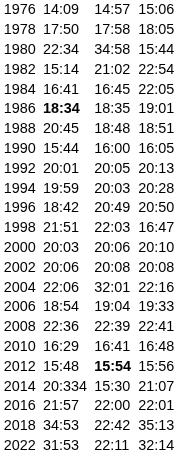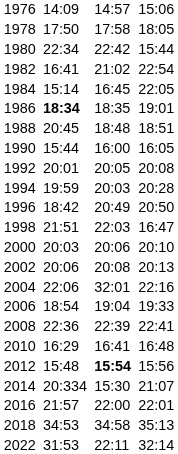 <table>
 <tr>
 <td>1976</td>
 <td></td>
 <td>14:09</td>
 <td></td>
 <td>14:57</td>
 <td></td>
 <td>15:06</td>
 </tr>
 <tr>
 <td>1978</td>
 <td></td>
 <td>17:50</td>
 <td></td>
 <td>17:58</td>
 <td></td>
 <td>18:05</td>
 </tr>
 <tr>
 <td>1980</td>
 <td></td>
 <td>22:34</td>
 <td></td>
-<td>34:58</td>
+<td>22:42</td>
 <td></td>
 <td>15:44</td>
 </tr>
 <tr>
 <td>1982</td>
 <td></td>
-<td>15:14</td>
+<td>16:41</td>
 <td></td>
 <td>21:02</td>
 <td></td>
 <td>22:54</td>
 </tr>
 <tr>
 <td>1984</td>
 <td></td>
-<td>16:41</td>
+<td>15:14</td>
 <td></td>
 <td>16:45</td>
 <td></td>
 <td>22:05</td>
 </tr>
 <tr>
 <td>1986</td>
 <td></td>
 <td><strong>18:34</strong></td>
 <td></td>
 <td>18:35</td>
 <td></td>
 <td>19:01</td>
 </tr>
 <tr>
 <td>1988</td>
 <td></td>
 <td>20:45</td>
 <td></td>
 <td>18:48</td>
 <td></td>
 <td>18:51</td>
 </tr>
 <tr>
 <td>1990</td>
 <td></td>
 <td>15:44</td>
 <td></td>
 <td>16:00</td>
 <td></td>
 <td>16:05</td>
 </tr>
 <tr>
 <td>1992</td>
 <td></td>
 <td>20:01</td>
 <td></td>
 <td>20:05</td>
 <td></td>
-<td>20:13</td>
+<td>20:08</td>
 </tr>
 <tr>
 <td>1994</td>
 <td></td>
 <td>19:59</td>
 <td></td>
 <td>20:03</td>
 <td></td>
 <td>20:28</td>
 </tr>
 <tr>
 <td>1996</td>
 <td></td>
 <td>18:42</td>
 <td></td>
 <td>20:49</td>
 <td></td>
 <td>20:50</td>
 </tr>
 <tr>
 <td>1998</td>
 <td></td>
 <td>21:51</td>
 <td></td>
 <td>22:03</td>
 <td></td>
 <td>16:47</td>
 </tr>
 <tr>
 <td>2000</td>
 <td></td>
 <td>20:03</td>
 <td></td>
 <td>20:06</td>
 <td></td>
 <td>20:10</td>
 </tr>
 <tr>
 <td>2002</td>
 <td></td>
 <td>20:06</td>
 <td></td>
 <td>20:08</td>
 <td></td>
-<td>20:08</td>
+<td>20:13</td>
 </tr>
 <tr>
 <td>2004</td>
 <td></td>
 <td>22:06</td>
 <td></td>
 <td>32:01</td>
 <td></td>
 <td>22:16</td>
 </tr>
 <tr>
 <td>2006</td>
 <td></td>
 <td>18:54</td>
 <td></td>
 <td>19:04</td>
 <td></td>
 <td>19:33</td>
 </tr>
 <tr>
 <td>2008</td>
 <td></td>
 <td>22:36</td>
 <td></td>
 <td>22:39</td>
 <td></td>
 <td>22:41</td>
 </tr>
 <tr>
 <td>2010</td>
 <td></td>
 <td>16:29</td>
 <td></td>
 <td>16:41</td>
 <td></td>
 <td>16:48</td>
 </tr>
 <tr>
 <td>2012</td>
 <td></td>
 <td>15:48</td>
 <td></td>
 <td><strong>15:54</strong></td>
 <td></td>
 <td>15:56</td>
 </tr>
 <tr>
 <td>2014</td>
 <td></td>
 <td>20:334</td>
 <td></td>
 <td>15:30</td>
 <td></td>
 <td>21:07</td>
 </tr>
 <tr>
 <td>2016</td>
 <td></td>
 <td>21:57</td>
 <td></td>
 <td>22:00</td>
 <td></td>
 <td>22:01</td>
 </tr>
 <tr>
 <td>2018</td>
 <td></td>
 <td>34:53</td>
 <td></td>
-<td>22:42</td>
+<td>34:58</td>
 <td></td>
 <td>35:13</td>
 </tr>
 <tr>
 <td>2022</td>
 <td></td>
 <td>31:53</td>
 <td></td>
 <td>22:11</td>
 <td></td>
 <td>32:14</td>
 </tr>
 </table>
